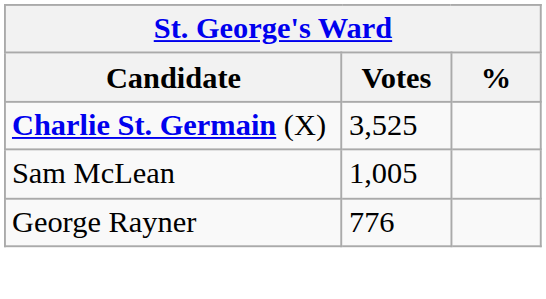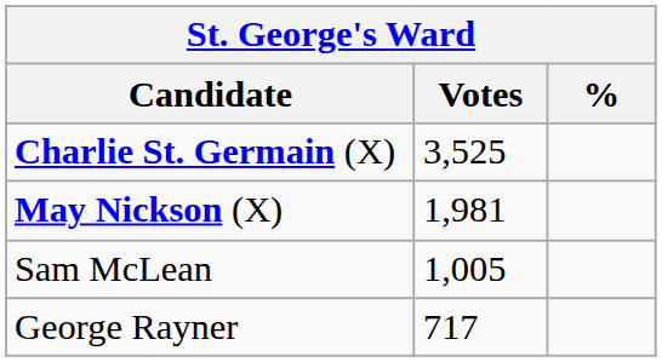 <table class="wikitable">
 <tr>
 <th colspan="3"><a href='#'>St. George's Ward</a></th>
 </tr>
 <tr>
 <th style="width: 170px">Candidate</th>
 <th style="width: 50px">Votes</th>
 <th style="width: 40px">%</th>
 </tr>
 <tr>
 <td><strong><a href='#'>Charlie St. Germain</a></strong> (X)</td>
 <td>3,525</td>
 <td></td>
 </tr>
 <tr>
+<td><strong><a href='#'>May Nickson</a></strong> (X)</td>
+<td>1,981</td>
+<td></td>
+</tr>
+<tr>
 <td>Sam McLean</td>
 <td>1,005</td>
 <td></td>
 </tr>
 <tr>
 <td>George Rayner</td>
-<td>776</td>
+<td>717</td>
 <td></td>
 </tr>
 </table>
